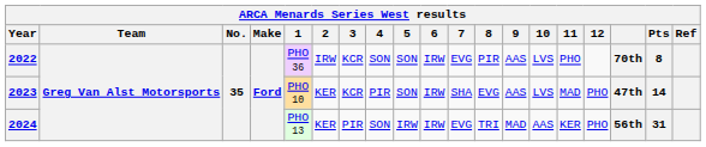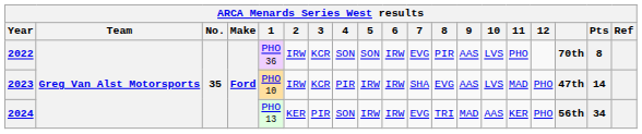 <table class="wikitable" style="text-align:center; font-size:75%">
 <tr>
 <th colspan=19><a href='#'>ARCA Menards Series West</a> results</th>
 </tr>
 <tr>
 <th>Year</th>
 <th>Team</th>
 <th>No.</th>
 <th>Make</th>
 <th>1</th>
 <th>2</th>
 <th>3</th>
 <th>4</th>
 <th>5</th>
 <th>6</th>
 <th>7</th>
 <th>8</th>
 <th>9</th>
 <th>10</th>
 <th>11</th>
 <th>12</th>
 <th></th>
 <th>Pts</th>
 <th>Ref</th>
 </tr>
 <tr>
 <th><a href='#'>2022</a></th>
 <th rowspan=3><a href='#'>Greg Van Alst Motorsports</a></th>
 <th rowspan=3>35</th>
 <th rowspan=3><a href='#'>Ford</a></th>
 <td style="background:#EFCFFF;"><a href='#'>PHO</a><br><small>36</small></td>
 <td><a href='#'>IRW</a></td>
 <td><a href='#'>KCR</a></td>
 <td><a href='#'>SON</a></td>
 <td><a href='#'>SON</a></td>
 <td><a href='#'>IRW</a></td>
 <td><a href='#'>EVG</a></td>
 <td><a href='#'>PIR</a></td>
 <td><a href='#'>AAS</a></td>
 <td><a href='#'>LVS</a></td>
 <td><a href='#'>PHO</a></td>
 <td></td>
 <th>70th</th>
 <th>8</th>
 <th></th>
 </tr>
 <tr>
 <th><a href='#'>2023</a></th>
 <td style="background:#FFDF9F;"><a href='#'>PHO</a><br><small>10</small></td>
-<td><a href='#'>KER</a></td>
+<td><a href='#'>IRW</a></td>
 <td><a href='#'>KCR</a></td>
 <td><a href='#'>PIR</a></td>
-<td><a href='#'>SON</a></td>
+<td><a href='#'>IRW</a></td>
 <td><a href='#'>IRW</a></td>
 <td><a href='#'>SHA</a></td>
 <td><a href='#'>EVG</a></td>
 <td><a href='#'>AAS</a></td>
 <td><a href='#'>LVS</a></td>
 <td><a href='#'>MAD</a></td>
 <td><a href='#'>PHO</a></td>
 <th>47th</th>
 <th>14</th>
 <th></th>
 </tr>
 <tr>
 <th><a href='#'>2024</a></th>
 <td style="background:#DFFFDF;"><a href='#'>PHO</a><br><small>13</small></td>
 <td><a href='#'>KER</a></td>
 <td><a href='#'>PIR</a></td>
 <td><a href='#'>SON</a></td>
 <td><a href='#'>IRW</a></td>
 <td><a href='#'>IRW</a></td>
 <td><a href='#'>EVG</a></td>
 <td><a href='#'>TRI</a></td>
 <td><a href='#'>MAD</a></td>
 <td><a href='#'>AAS</a></td>
 <td><a href='#'>KER</a></td>
 <td><a href='#'>PHO</a></td>
 <th>56th</th>
-<th>31</th>
+<th>34</th>
 <th></th>
 </tr>
 </table>
